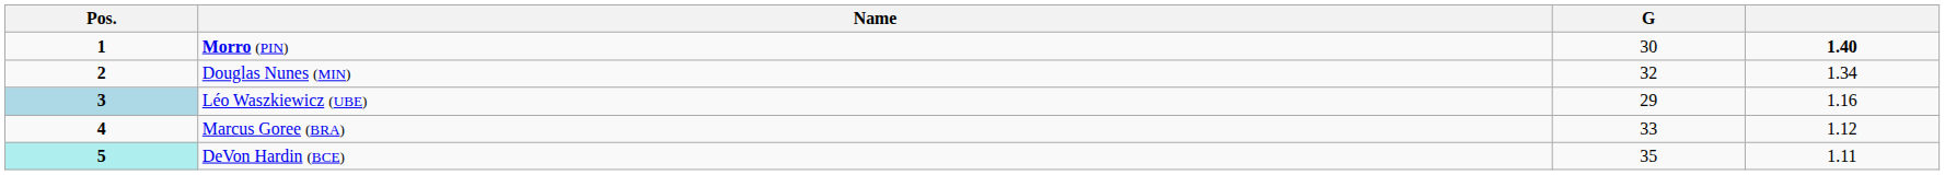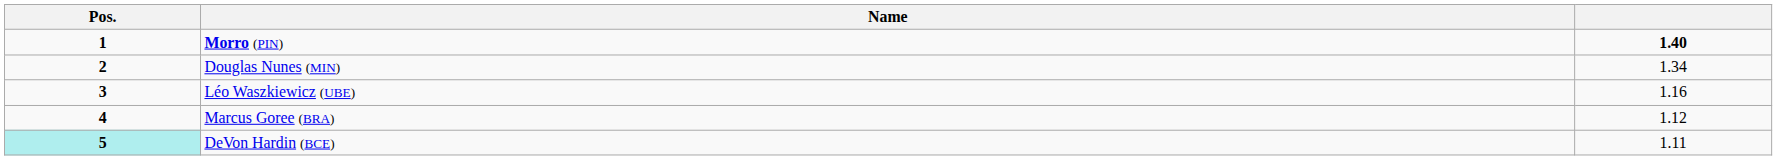 <table class="wikitable" style="width:90%;">
 <tr>
 <th style="width:10%;">Pos.</th>
 <th style="width:70%;">Name</th>
-<th style="width:10%;">G</th>
 <th style="width:10%;"></th>
 </tr>
 <tr align=center>
 <td><strong>1</strong></td>
 <td align=left> <strong><a href='#'>Morro</a></strong> <small>(<a href='#'>PIN</a>)</small></td>
-<td>30</td>
 <td><strong>1.40</strong></td>
 </tr>
 <tr align=center>
 <td><strong>2</strong></td>
 <td align=left> <a href='#'>Douglas Nunes</a> <small>(<a href='#'>MIN</a>)</small></td>
-<td>32</td>
 <td>1.34</td>
 </tr>
 <tr align=center>
-<td style="background: lightblue;"><strong>3</strong></td>
+<td><strong>3</strong></td>
 <td align=left> <a href='#'>Léo Waszkiewicz</a> <small>(<a href='#'>UBE</a>)</small></td>
-<td>29</td>
 <td>1.16</td>
 </tr>
 <tr align=center>
 <td><strong>4</strong></td>
 <td align=left> <a href='#'>Marcus Goree</a> <small>(<a href='#'>BRA</a>)</small></td>
-<td>33</td>
 <td>1.12</td>
 </tr>
 <tr align=center>
 <td style="background: paleturquoise;"><strong>5</strong></td>
 <td align=left> <a href='#'>DeVon Hardin</a> <small>(<a href='#'>BCE</a>)</small></td>
-<td>35</td>
 <td>1.11</td>
 </tr>
 </table>
